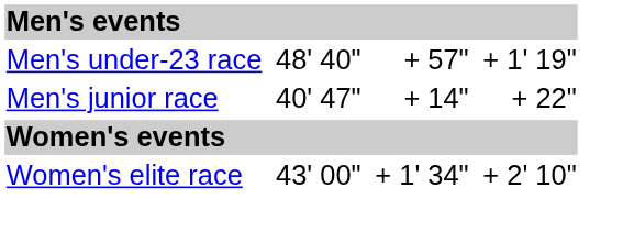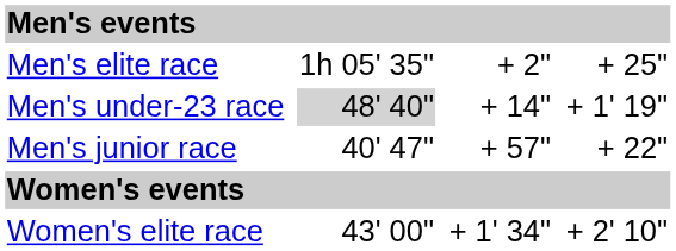 <table>
 <tr bgcolor="#cccccc">
 <td colspan=7><strong>Men's events</strong></td>
 </tr>
 <tr>
+<td><a href='#'>Men's elite race</a> <br></td>
+<td></td>
+<td align="right">1h 05' 35"</td>
+<td></td>
+<td align="right">+ 2"</td>
+<td></td>
+<td align="right">+ 25"</td>
+</tr>
+<tr>
 <td><a href='#'>Men's under-23 race</a> <br></td>
 <td></td>
-<td align="right">48' 40"</td>
+<td align="right" style="background: lightgrey;">48' 40"</td>
 <td></td>
-<td align="right">+ 57"</td>
+<td align="right">+ 14"</td>
 <td></td>
 <td align="right">+ 1' 19"</td>
 </tr>
 <tr>
 <td><a href='#'>Men's junior race</a> <br></td>
 <td></td>
 <td align="right">40' 47"</td>
 <td></td>
-<td align="right">+ 14"</td>
+<td align="right">+ 57"</td>
 <td></td>
 <td align="right">+ 22"</td>
 </tr>
 <tr bgcolor="#cccccc">
 <td colspan=7><strong>Women's events</strong></td>
 </tr>
 <tr>
 <td><a href='#'>Women's elite race</a><br></td>
 <td></td>
 <td align="right">43' 00"</td>
 <td></td>
 <td align="right">+ 1' 34"</td>
 <td></td>
 <td align="right">+ 2' 10"</td>
 </tr>
 </table>
